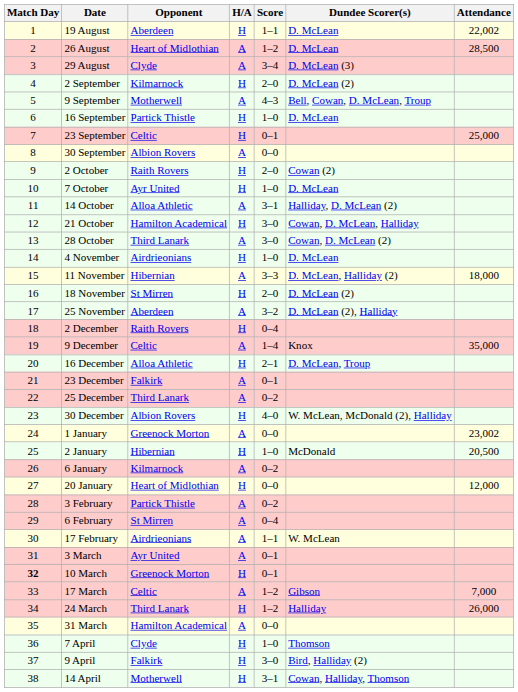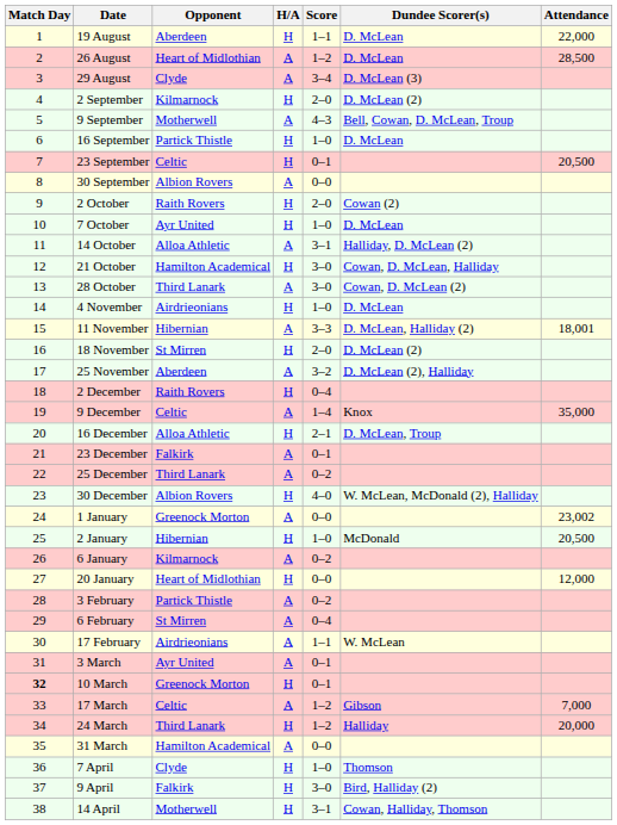 <table class="wikitable" style="text-align:center">
 <tr>
 <th>Match Day</th>
 <th>Date</th>
 <th>Opponent</th>
 <th>H/A</th>
 <th>Score</th>
 <th>Dundee Scorer(s)</th>
 <th>Attendance</th>
 </tr>
 <tr bgcolor="#FFFFDD">
 <td>1</td>
 <td align="left">19 August</td>
 <td align="left"><a href='#'>Aberdeen</a></td>
 <td><a href='#'>H</a></td>
 <td>1–1</td>
 <td align="left"><a href='#'>D. McLean</a></td>
-<td>22,002</td>
+<td>22,000</td>
 </tr>
 <tr bgcolor="#FFCCCC">
 <td>2</td>
 <td align="left">26 August</td>
 <td align="left"><a href='#'>Heart of Midlothian</a></td>
 <td><a href='#'>A</a></td>
 <td>1–2</td>
 <td align="left"><a href='#'>D. McLean</a></td>
 <td>28,500</td>
 </tr>
 <tr bgcolor="#FFCCCC">
 <td>3</td>
 <td align="left">29 August</td>
 <td align="left"><a href='#'>Clyde</a></td>
 <td><a href='#'>A</a></td>
 <td>3–4</td>
 <td align="left"><a href='#'>D. McLean</a> (3)</td>
 <td></td>
 </tr>
 <tr bgcolor="#EEFFEE">
 <td>4</td>
 <td align="left">2 September</td>
 <td align="left"><a href='#'>Kilmarnock</a></td>
 <td><a href='#'>H</a></td>
 <td>2–0</td>
 <td align="left"><a href='#'>D. McLean</a> (2)</td>
 <td></td>
 </tr>
 <tr bgcolor="#EEFFEE">
 <td>5</td>
 <td align="left">9 September</td>
 <td align="left"><a href='#'>Motherwell</a></td>
 <td><a href='#'>A</a></td>
 <td>4–3</td>
 <td align="left"><a href='#'>Bell</a>, <a href='#'>Cowan</a>, <a href='#'>D. McLean</a>, <a href='#'>Troup</a></td>
 <td></td>
 </tr>
 <tr bgcolor="#EEFFEE">
 <td>6</td>
 <td align="left">16 September</td>
 <td align="left"><a href='#'>Partick Thistle</a></td>
 <td><a href='#'>H</a></td>
 <td>1–0</td>
 <td align="left"><a href='#'>D. McLean</a></td>
 <td></td>
 </tr>
 <tr bgcolor="#FFCCCC">
 <td>7</td>
 <td align="left">23 September</td>
 <td align="left"><a href='#'>Celtic</a></td>
 <td><a href='#'>H</a></td>
 <td>0–1</td>
 <td align="left"></td>
-<td>25,000</td>
+<td>20,500</td>
 </tr>
 <tr bgcolor="#FFFFDD">
 <td>8</td>
 <td align="left">30 September</td>
 <td align="left"><a href='#'>Albion Rovers</a></td>
 <td><a href='#'>A</a></td>
 <td>0–0</td>
 <td align="left"></td>
 <td></td>
 </tr>
 <tr bgcolor="#EEFFEE">
 <td>9</td>
 <td align="left">2 October</td>
 <td align="left"><a href='#'>Raith Rovers</a></td>
 <td><a href='#'>H</a></td>
 <td>2–0</td>
 <td align="left"><a href='#'>Cowan</a> (2)</td>
 <td></td>
 </tr>
 <tr bgcolor="#EEFFEE">
 <td>10</td>
 <td align="left">7 October</td>
 <td align="left"><a href='#'>Ayr United</a></td>
 <td><a href='#'>H</a></td>
 <td>1–0</td>
 <td align="left"><a href='#'>D. McLean</a></td>
 <td></td>
 </tr>
 <tr bgcolor="#EEFFEE">
 <td>11</td>
 <td align="left">14 October</td>
 <td align="left"><a href='#'>Alloa Athletic</a></td>
 <td><a href='#'>A</a></td>
 <td>3–1</td>
 <td align="left"><a href='#'>Halliday</a>, <a href='#'>D. McLean</a> (2)</td>
 <td></td>
 </tr>
 <tr bgcolor="#EEFFEE">
 <td>12</td>
 <td align="left">21 October</td>
 <td align="left"><a href='#'>Hamilton Academical</a></td>
 <td><a href='#'>H</a></td>
 <td>3–0</td>
 <td align="left"><a href='#'>Cowan</a>, <a href='#'>D. McLean</a>, <a href='#'>Halliday</a></td>
 <td></td>
 </tr>
 <tr bgcolor="#EEFFEE">
 <td>13</td>
 <td align="left">28 October</td>
 <td align="left"><a href='#'>Third Lanark</a></td>
 <td><a href='#'>A</a></td>
 <td>3–0</td>
 <td align="left"><a href='#'>Cowan</a>, <a href='#'>D. McLean</a> (2)</td>
 <td></td>
 </tr>
 <tr bgcolor="#EEFFEE">
 <td>14</td>
 <td align="left">4 November</td>
 <td align="left"><a href='#'>Airdrieonians</a></td>
 <td><a href='#'>H</a></td>
 <td>1–0</td>
 <td align="left"><a href='#'>D. McLean</a></td>
 <td></td>
 </tr>
 <tr bgcolor="#FFFFDD">
 <td>15</td>
 <td align="left">11 November</td>
 <td align="left"><a href='#'>Hibernian</a></td>
 <td><a href='#'>A</a></td>
 <td>3–3</td>
 <td align="left"><a href='#'>D. McLean</a>, <a href='#'>Halliday</a> (2)</td>
-<td>18,000</td>
+<td>18,001</td>
 </tr>
 <tr bgcolor="#EEFFEE">
 <td>16</td>
 <td align="left">18 November</td>
 <td align="left"><a href='#'>St Mirren</a></td>
 <td><a href='#'>H</a></td>
 <td>2–0</td>
 <td align="left"><a href='#'>D. McLean</a> (2)</td>
 <td></td>
 </tr>
 <tr bgcolor="#EEFFEE">
 <td>17</td>
 <td align="left">25 November</td>
 <td align="left"><a href='#'>Aberdeen</a></td>
 <td><a href='#'>A</a></td>
 <td>3–2</td>
 <td align="left"><a href='#'>D. McLean</a> (2), <a href='#'>Halliday</a></td>
 <td></td>
 </tr>
 <tr bgcolor="#FFCCCC">
 <td>18</td>
 <td align="left">2 December</td>
 <td align="left"><a href='#'>Raith Rovers</a></td>
 <td><a href='#'>H</a></td>
 <td>0–4</td>
 <td align="left"></td>
 <td></td>
 </tr>
 <tr bgcolor="#FFCCCC">
 <td>19</td>
 <td align="left">9 December</td>
 <td align="left"><a href='#'>Celtic</a></td>
 <td><a href='#'>A</a></td>
 <td>1–4</td>
 <td align="left">Knox</td>
 <td>35,000</td>
 </tr>
 <tr bgcolor="#EEFFEE">
 <td>20</td>
 <td align="left">16 December</td>
 <td align="left"><a href='#'>Alloa Athletic</a></td>
 <td><a href='#'>H</a></td>
 <td>2–1</td>
 <td align="left"><a href='#'>D. McLean</a>, <a href='#'>Troup</a></td>
 <td></td>
 </tr>
 <tr bgcolor="#FFCCCC">
 <td>21</td>
 <td align="left">23 December</td>
 <td align="left"><a href='#'>Falkirk</a></td>
 <td><a href='#'>A</a></td>
 <td>0–1</td>
 <td align="left"></td>
 <td></td>
 </tr>
 <tr bgcolor="#FFCCCC">
 <td>22</td>
 <td align="left">25 December</td>
 <td align="left"><a href='#'>Third Lanark</a></td>
 <td><a href='#'>A</a></td>
 <td>0–2</td>
 <td align="left"></td>
 <td></td>
 </tr>
 <tr bgcolor="#EEFFEE">
 <td>23</td>
 <td align="left">30 December</td>
 <td align="left"><a href='#'>Albion Rovers</a></td>
 <td><a href='#'>H</a></td>
 <td>4–0</td>
 <td align="left">W. McLean, McDonald (2), <a href='#'>Halliday</a></td>
 <td></td>
 </tr>
 <tr bgcolor="#FFFFDD">
 <td>24</td>
 <td align="left">1 January</td>
 <td align="left"><a href='#'>Greenock Morton</a></td>
 <td><a href='#'>A</a></td>
 <td>0–0</td>
 <td align="left"></td>
 <td>23,002</td>
 </tr>
 <tr bgcolor="#EEFFEE">
 <td>25</td>
 <td align="left">2 January</td>
 <td align="left"><a href='#'>Hibernian</a></td>
 <td><a href='#'>H</a></td>
 <td>1–0</td>
 <td align="left">McDonald</td>
 <td>20,500</td>
 </tr>
 <tr bgcolor="#FFCCCC">
 <td>26</td>
 <td align="left">6 January</td>
 <td align="left"><a href='#'>Kilmarnock</a></td>
 <td><a href='#'>A</a></td>
 <td>0–2</td>
 <td align="left"></td>
 <td></td>
 </tr>
 <tr bgcolor="#FFFFDD">
 <td>27</td>
 <td align="left">20 January</td>
 <td align="left"><a href='#'>Heart of Midlothian</a></td>
 <td><a href='#'>H</a></td>
 <td>0–0</td>
 <td align="left"></td>
 <td>12,000</td>
 </tr>
 <tr bgcolor="#FFCCCC">
 <td>28</td>
 <td align="left">3 February</td>
 <td align="left"><a href='#'>Partick Thistle</a></td>
 <td><a href='#'>A</a></td>
 <td>0–2</td>
 <td align="left"></td>
 <td></td>
 </tr>
 <tr bgcolor="#FFCCCC">
 <td>29</td>
 <td align="left">6 February</td>
 <td align="left"><a href='#'>St Mirren</a></td>
 <td><a href='#'>A</a></td>
 <td>0–4</td>
 <td align="left"></td>
 <td></td>
 </tr>
 <tr bgcolor="#FFFFDD">
 <td>30</td>
 <td align="left">17 February</td>
 <td align="left"><a href='#'>Airdrieonians</a></td>
 <td><a href='#'>A</a></td>
 <td>1–1</td>
 <td align="left">W. McLean</td>
 <td></td>
 </tr>
 <tr bgcolor="#FFCCCC">
 <td>31</td>
 <td align="left">3 March</td>
 <td align="left"><a href='#'>Ayr United</a></td>
 <td><a href='#'>A</a></td>
 <td>0–1</td>
 <td align="left"></td>
 <td></td>
 </tr>
 <tr bgcolor="#FFCCCC">
 <td><strong>32</strong></td>
 <td align="left">10 March</td>
 <td align="left"><a href='#'>Greenock Morton</a></td>
 <td><a href='#'>H</a></td>
 <td>0–1</td>
 <td align="left"></td>
 <td></td>
 </tr>
 <tr bgcolor="#FFCCCC">
 <td>33</td>
 <td align="left">17 March</td>
 <td align="left"><a href='#'>Celtic</a></td>
 <td><a href='#'>A</a></td>
 <td>1–2</td>
 <td align="left"><a href='#'>Gibson</a></td>
 <td>7,000</td>
 </tr>
 <tr bgcolor="#FFCCCC">
 <td>34</td>
 <td align="left">24 March</td>
 <td align="left"><a href='#'>Third Lanark</a></td>
 <td><a href='#'>H</a></td>
 <td>1–2</td>
 <td align="left"><a href='#'>Halliday</a></td>
-<td>26,000</td>
+<td>20,000</td>
 </tr>
 <tr bgcolor="#FFFFDD">
 <td>35</td>
 <td align="left">31 March</td>
 <td align="left"><a href='#'>Hamilton Academical</a></td>
 <td><a href='#'>A</a></td>
 <td>0–0</td>
 <td align="left"></td>
 <td></td>
 </tr>
 <tr bgcolor="#EEFFEE">
 <td>36</td>
 <td align="left">7 April</td>
 <td align="left"><a href='#'>Clyde</a></td>
 <td><a href='#'>H</a></td>
 <td>1–0</td>
 <td align="left"><a href='#'>Thomson</a></td>
 <td></td>
 </tr>
 <tr bgcolor="#EEFFEE">
 <td>37</td>
 <td align="left">9 April</td>
 <td align="left"><a href='#'>Falkirk</a></td>
 <td><a href='#'>H</a></td>
 <td>3–0</td>
 <td align="left"><a href='#'>Bird</a>, <a href='#'>Halliday</a> (2)</td>
 <td></td>
 </tr>
 <tr bgcolor="#EEFFEE">
 <td>38</td>
 <td align="left">14 April</td>
 <td align="left"><a href='#'>Motherwell</a></td>
 <td><a href='#'>H</a></td>
 <td>3–1</td>
 <td align="left"><a href='#'>Cowan</a>, <a href='#'>Halliday</a>, <a href='#'>Thomson</a></td>
 <td></td>
 </tr>
 </table>
